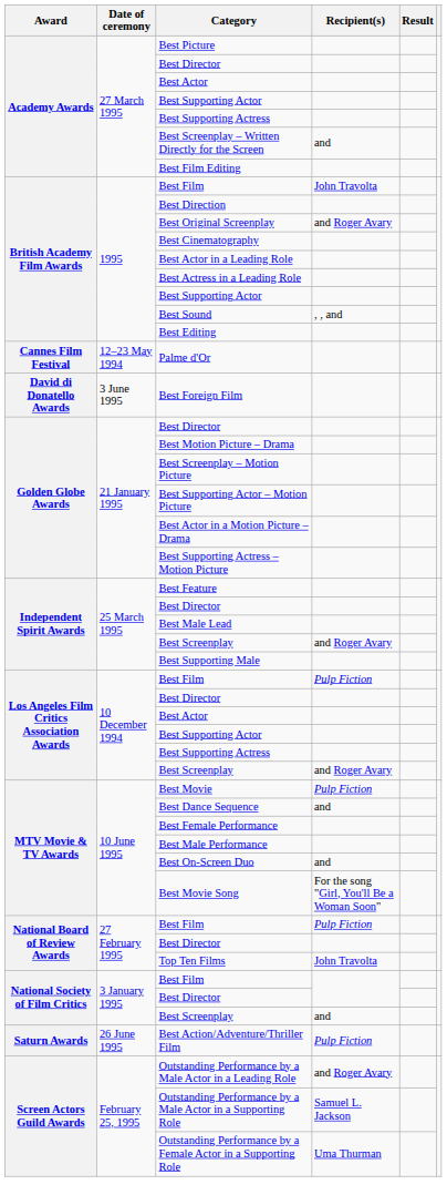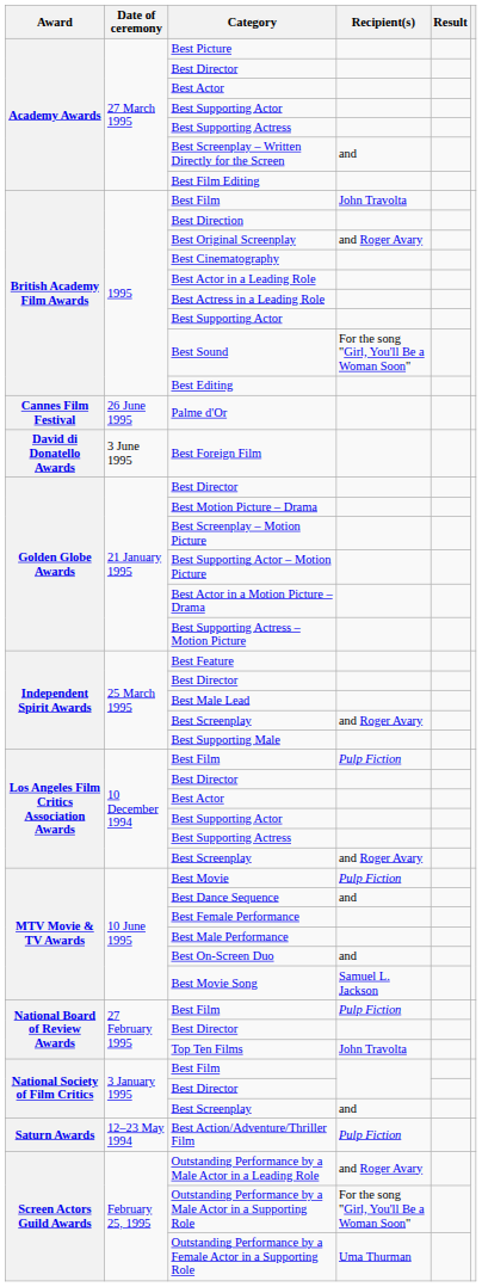 <table class="wikitable plainrowheaders sortable">
 <tr>
 <th scope="col">Award</th>
 <th scope="col">Date of ceremony</th>
 <th scope="col">Category</th>
 <th scope="col">Recipient(s)</th>
 <th scope="col" class="unsortable">Result</th>
 <th scope="col" class="unsortable"></th>
 </tr>
 <tr>
 <th scope="row" rowspan="7"><a href='#'>Academy Awards</a></th>
 <td rowspan="7"><a href='#'>27 March 1995</a></td>
 <td><a href='#'>Best Picture</a></td>
 <td></td>
 <td></td>
 <td style="text-align:center;" rowspan="7"></td>
 </tr>
 <tr>
 <td><a href='#'>Best Director</a></td>
 <td></td>
 <td></td>
 </tr>
 <tr>
 <td><a href='#'>Best Actor</a></td>
 <td></td>
 <td></td>
 </tr>
 <tr>
 <td><a href='#'>Best Supporting Actor</a></td>
 <td></td>
 <td></td>
 </tr>
 <tr>
 <td><a href='#'>Best Supporting Actress</a></td>
 <td></td>
 <td></td>
 </tr>
 <tr>
 <td><a href='#'>Best Screenplay – Written Directly for the Screen</a></td>
 <td> and </td>
 <td></td>
 </tr>
 <tr>
 <td><a href='#'>Best Film Editing</a></td>
 <td></td>
 <td></td>
 </tr>
 <tr>
 <th scope="row" rowspan="9"><a href='#'>British Academy Film Awards</a></th>
 <td rowspan="9"><a href='#'>1995</a></td>
 <td><a href='#'>Best Film</a></td>
 <td><a href='#'>John Travolta</a></td>
 <td></td>
 <td style="text-align:center;" rowspan="9"></td>
 </tr>
 <tr>
 <td><a href='#'>Best Direction</a></td>
 <td></td>
 <td></td>
 </tr>
 <tr>
 <td><a href='#'>Best Original Screenplay</a></td>
 <td> and <a href='#'>Roger Avary</a></td>
 <td></td>
 </tr>
 <tr>
 <td><a href='#'>Best Cinematography</a></td>
 <td></td>
 <td></td>
 </tr>
 <tr>
 <td><a href='#'>Best Actor in a Leading Role</a></td>
 <td></td>
 <td></td>
 </tr>
 <tr>
 <td><a href='#'>Best Actress in a Leading Role</a></td>
 <td></td>
 <td></td>
 </tr>
 <tr>
 <td><a href='#'>Best Supporting Actor</a></td>
 <td></td>
 <td></td>
 </tr>
 <tr>
 <td><a href='#'>Best Sound</a></td>
-<td>, ,  and </td>
+<td>For the song "<a href='#'>Girl, You'll Be a Woman Soon</a>"</td>
 <td></td>
 </tr>
 <tr>
 <td><a href='#'>Best Editing</a></td>
 <td></td>
 <td></td>
 </tr>
 <tr>
 <th scope="row"><a href='#'>Cannes Film Festival</a></th>
-<td><a href='#'>12–23 May 1994</a></td>
+<td><a href='#'>26 June 1995</a></td>
 <td><a href='#'>Palme d'Or</a></td>
 <td></td>
 <td></td>
 <td style="text-align:center;"></td>
 </tr>
 <tr>
 <th scope="row"><a href='#'>David di Donatello Awards</a></th>
 <td>3 June 1995</td>
 <td><a href='#'>Best Foreign Film</a></td>
 <td></td>
 <td></td>
 <td style="text-align:center;"></td>
 </tr>
 <tr>
 <th scope="row" rowspan="6"><a href='#'>Golden Globe Awards</a></th>
 <td rowspan="6"><a href='#'>21 January 1995</a></td>
 <td><a href='#'>Best Director</a></td>
 <td></td>
 <td></td>
 <td style="text-align:center;" rowspan="6"></td>
 </tr>
 <tr>
 <td><a href='#'>Best Motion Picture – Drama</a></td>
 <td></td>
 <td></td>
 </tr>
 <tr>
 <td><a href='#'>Best Screenplay – Motion Picture</a></td>
 <td></td>
 <td></td>
 </tr>
 <tr>
 <td><a href='#'>Best Supporting Actor – Motion Picture</a></td>
 <td></td>
 <td></td>
 </tr>
 <tr>
 <td><a href='#'>Best Actor in a Motion Picture – Drama</a></td>
 <td></td>
 <td></td>
 </tr>
 <tr>
 <td><a href='#'>Best Supporting Actress – Motion Picture</a></td>
 <td></td>
 <td></td>
 </tr>
 <tr>
 <th scope="row" rowspan="5"><a href='#'>Independent Spirit Awards</a></th>
 <td rowspan="5"><a href='#'>25 March 1995</a></td>
 <td><a href='#'>Best Feature</a></td>
 <td></td>
 <td></td>
 <td style="text-align:center;" rowspan="5"></td>
 </tr>
 <tr>
 <td><a href='#'>Best Director</a></td>
 <td></td>
 <td></td>
 </tr>
 <tr>
 <td><a href='#'>Best Male Lead</a></td>
 <td></td>
 <td></td>
 </tr>
 <tr>
 <td><a href='#'>Best Screenplay</a></td>
 <td> and <a href='#'>Roger Avary</a></td>
 <td></td>
 </tr>
 <tr>
 <td><a href='#'>Best Supporting Male</a></td>
 <td></td>
 <td></td>
 </tr>
 <tr>
 <th scope="row" rowspan="6"><a href='#'>Los Angeles Film Critics Association Awards</a></th>
 <td rowspan="6"><a href='#'>10 December 1994</a></td>
 <td><a href='#'>Best Film</a></td>
 <td><em><a href='#'>Pulp Fiction</a></em></td>
 <td></td>
 <td style="text-align:center;" rowspan="6"></td>
 </tr>
 <tr>
 <td><a href='#'>Best Director</a></td>
 <td></td>
 <td></td>
 </tr>
 <tr>
 <td><a href='#'>Best Actor</a></td>
 <td></td>
 <td></td>
 </tr>
 <tr>
 <td><a href='#'>Best Supporting Actor</a></td>
 <td></td>
 <td></td>
 </tr>
 <tr>
 <td><a href='#'>Best Supporting Actress</a></td>
 <td></td>
 <td></td>
 </tr>
 <tr>
 <td><a href='#'>Best Screenplay</a></td>
 <td> and <a href='#'>Roger Avary</a></td>
 <td></td>
 </tr>
 <tr>
 <th scope="row" rowspan="6"><a href='#'>MTV Movie & TV Awards</a></th>
 <td rowspan="6"><a href='#'>10 June 1995</a></td>
 <td><a href='#'>Best Movie</a></td>
 <td><em><a href='#'>Pulp Fiction</a></em></td>
 <td></td>
 <td style="text-align:center;" rowspan="6"></td>
 </tr>
 <tr>
 <td><a href='#'>Best Dance Sequence</a></td>
 <td> and </td>
 <td></td>
 </tr>
 <tr>
 <td><a href='#'>Best Female Performance</a></td>
 <td></td>
 <td></td>
 </tr>
 <tr>
 <td><a href='#'>Best Male Performance</a></td>
 <td></td>
 <td></td>
 </tr>
 <tr>
 <td><a href='#'>Best On-Screen Duo</a></td>
 <td> and </td>
 <td></td>
 </tr>
 <tr>
 <td><a href='#'>Best Movie Song</a></td>
-<td>For the song "<a href='#'>Girl, You'll Be a Woman Soon</a>"</td>
+<td><a href='#'>Samuel L. Jackson</a></td>
 <td></td>
 </tr>
 <tr>
 <th scope="row" rowspan="3"><a href='#'>National Board of Review Awards</a></th>
 <td rowspan="3"><a href='#'>27 February 1995</a></td>
 <td><a href='#'>Best Film</a></td>
 <td><em><a href='#'>Pulp Fiction</a></em> </td>
 <td></td>
 <td style="text-align:center;" rowspan="3"></td>
 </tr>
 <tr>
 <td><a href='#'>Best Director</a></td>
 <td></td>
 <td></td>
 </tr>
 <tr>
 <td><a href='#'>Top Ten Films</a></td>
 <td><a href='#'>John Travolta</a></td>
 <td></td>
 </tr>
 <tr>
 <th scope="row" rowspan="3"><a href='#'>National Society of Film Critics</a></th>
 <td rowspan="3"><a href='#'>3 January 1995</a></td>
 <td><a href='#'>Best Film</a></td>
 <td rowspan="2"></td>
 <td></td>
 <td style="text-align:center;" rowspan="3"></td>
 </tr>
 <tr>
 <td><a href='#'>Best Director</a></td>
 <td></td>
 </tr>
 <tr>
 <td><a href='#'>Best Screenplay</a></td>
 <td> and </td>
 <td></td>
 </tr>
 <tr>
 <th scope="row"><a href='#'>Saturn Awards</a></th>
-<td><a href='#'>26 June 1995</a></td>
+<td><a href='#'>12–23 May 1994</a></td>
 <td><a href='#'>Best Action/Adventure/Thriller Film</a></td>
 <td><em><a href='#'>Pulp Fiction</a></em></td>
 <td></td>
 <td style="text-align:center;"></td>
 </tr>
 <tr>
 <th scope="row" rowspan="3"><a href='#'>Screen Actors Guild Awards</a></th>
 <td rowspan="3"><a href='#'>February 25, 1995</a></td>
 <td><a href='#'>Outstanding Performance by a Male Actor in a Leading Role</a></td>
 <td> and <a href='#'>Roger Avary</a></td>
 <td></td>
 <td style="text-align:center;" rowspan="3"></td>
 </tr>
 <tr>
 <td><a href='#'>Outstanding Performance by a Male Actor in a Supporting Role</a></td>
-<td><a href='#'>Samuel L. Jackson</a></td>
+<td>For the song "<a href='#'>Girl, You'll Be a Woman Soon</a>"</td>
 <td></td>
 </tr>
 <tr>
 <td><a href='#'>Outstanding Performance by a Female Actor in a Supporting Role</a></td>
 <td><a href='#'>Uma Thurman</a></td>
 <td></td>
 </tr>
 </table>
